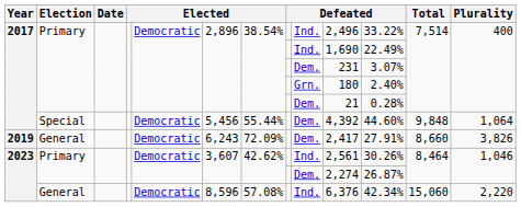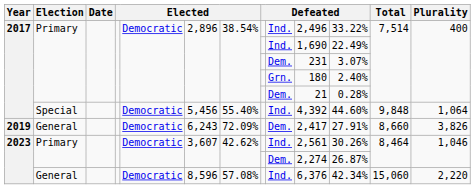 <table class=wikitable>
 <tr>
 <th>Year</th>
 <th>Election</th>
 <th>Date</th>
 <th ! colspan="4">Elected</th>
 <th ! colspan="4">Defeated</th>
 <th>Total</th>
 <th>Plurality</th>
 </tr>
 <tr>
 <th valign="top" rowspan="6">2017</th>
 <td valign="top" rowspan="5">Primary</td>
 <td valign="top" rowspan="5"></td>
 <td valign="top" rowspan="5"></td>
 <td valign="top" rowspan="5" ><a href='#'>Democratic</a></td>
 <td valign="top" rowspan="5" align="right">2,896</td>
 <td valign="top" rowspan="5" align="right">38.54%</td>
 <td valign="top"></td>
 <td valign="top" ><a href='#'>Ind.</a></td>
 <td valign="top" align="right">2,496</td>
 <td valign="top" align="right">33.22%</td>
 <td valign="top" rowspan="5" align="right">7,514</td>
 <td valign="top" rowspan="5" align="right">400</td>
 </tr>
 <tr>
 <td valign="top"></td>
 <td valign="top" ><a href='#'>Ind.</a></td>
 <td valign="top" align="right">1,690</td>
 <td valign="top" align="right">22.49%</td>
 </tr>
 <tr>
 <td valign="top"></td>
 <td valign="top" ><a href='#'>Dem.</a></td>
 <td valign="top" align="right">231</td>
 <td valign="top" align="right">3.07%</td>
 </tr>
 <tr>
 <td valign="top"></td>
 <td valign="top" ><a href='#'>Grn.</a></td>
 <td valign="top" align="right">180</td>
 <td valign="top" align="right">2.40%</td>
 </tr>
 <tr>
 <td valign="top"></td>
 <td valign="top" ><a href='#'>Dem.</a></td>
 <td valign="top" align="right">21</td>
 <td valign="top" align="right">0.28%</td>
 </tr>
 <tr>
 <td valign="top">Special</td>
 <td valign="top"></td>
 <td valign="top"></td>
 <td valign="top" ><a href='#'>Democratic</a></td>
 <td valign="top" align="right">5,456</td>
-<td valign="top" align="right">55.44%</td>
+<td valign="top" align="right">55.40%</td>
 <td valign="top"></td>
-<td valign="top" ><a href='#'>Dem.</a></td>
+<td valign="top" ><a href='#'>Ind.</a></td>
 <td valign="top" align="right">4,392</td>
 <td valign="top" align="right">44.60%</td>
 <td valign="top" align="right">9,848</td>
 <td valign="top" align="right">1,064</td>
 </tr>
 <tr>
 <th valign="top">2019</th>
 <td valign="top">General</td>
 <td valign="top"></td>
 <td valign="top"></td>
 <td valign="top" ><a href='#'>Democratic</a></td>
 <td valign="top" align="right">6,243</td>
 <td valign="top" align="right">72.09%</td>
 <td valign="top"></td>
 <td valign="top" ><a href='#'>Dem.</a></td>
 <td valign="top" align="right">2,417</td>
 <td valign="top" align="right">27.91%</td>
 <td valign="top" align="right">8,660</td>
 <td valign="top" align="right">3,826</td>
 </tr>
 <tr>
 <th rowspan="3" valign="top">2023</th>
 <td rowspan="2" valign="top">Primary</td>
 <td rowspan="2" valign="top"></td>
 <td rowspan="2" valign="top"></td>
 <td rowspan="2" valign="top" ><a href='#'>Democratic</a></td>
 <td rowspan="2" valign="top" align="right">3,607</td>
 <td rowspan="2" valign="top" align="right">42.62%</td>
 <td valign="top"></td>
 <td valign="top" ><a href='#'>Ind.</a></td>
 <td valign="top" align="right">2,561</td>
 <td valign="top" align="right">30.26%</td>
 <td rowspan="2" valign="top" align="right">8,464</td>
 <td rowspan="2" valign="top" align="right">1,046</td>
 </tr>
 <tr>
 <td valign="top"></td>
 <td valign="top" ><a href='#'>Dem.</a></td>
 <td valign="top" align="right">2,274</td>
 <td valign="top" align="right">26.87%</td>
 </tr>
 <tr>
 <td valign="top">General</td>
 <td valign="top"></td>
 <td valign="top"></td>
 <td valign="top" ><a href='#'>Democratic</a></td>
 <td valign="top" align="right">8,596</td>
 <td valign="top" align="right">57.08%</td>
 <td valign="top"></td>
 <td valign="top" ><a href='#'>Ind.</a></td>
 <td valign="top" align="right">6,376</td>
 <td valign="top" align="right">42.34%</td>
 <td valign="top" align="right">15,060</td>
 <td valign="top" align="right">2,220</td>
 </tr>
 </table>
